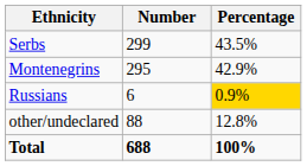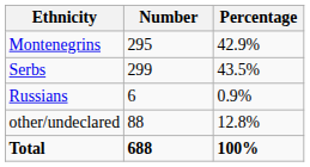 <table class="wikitable">
 <tr>
 <th width="100px">Ethnicity</th>
 <th width="80px">Number</th>
 <th width="80px">Percentage</th>
 </tr>
 <tr>
+<td><a href='#'>Montenegrins</a></td>
+<td>295</td>
+<td>42.9%</td>
+</tr>
+<tr>
 <td><a href='#'>Serbs</a></td>
 <td>299</td>
 <td>43.5%</td>
 </tr>
 <tr>
-<td><a href='#'>Montenegrins</a></td>
-<td>295</td>
-<td>42.9%</td>
-</tr>
-<tr>
 <td><a href='#'>Russians</a></td>
 <td>6</td>
-<td style="background: gold;">0.9%</td>
+<td>0.9%</td>
 </tr>
 <tr>
 <td>other/undeclared</td>
 <td>88</td>
 <td>12.8%</td>
 </tr>
 <tr>
 <td><strong>Total</strong></td>
 <td><strong>688</strong></td>
 <td><strong>100%</strong></td>
 </tr>
 </table>
